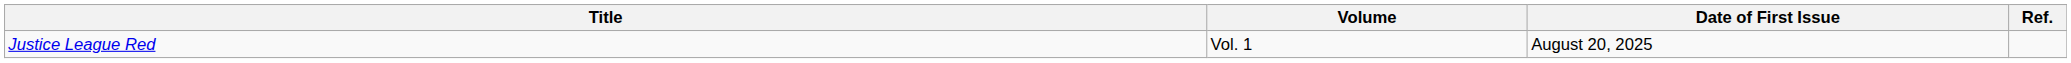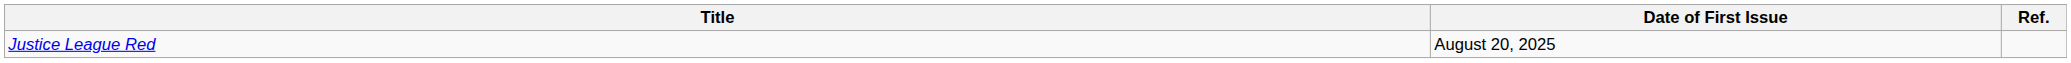 <table class="wikitable sortable" style="width:100%; margin:1em auto 1em auto;">
 <tr>
 <th width="30%">Title</th>
-<th width="8%">Volume</th>
 <th width="12%">Date of First Issue</th>
 <th width="1%">Ref.</th>
 </tr>
 <tr>
 <td><em><a href='#'>Justice League Red</a></em></td>
-<td>Vol. 1</td>
 <td>August 20, 2025</td>
 <td></td>
 </tr>
 </table>
